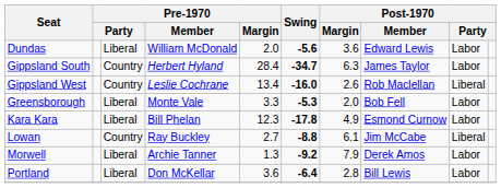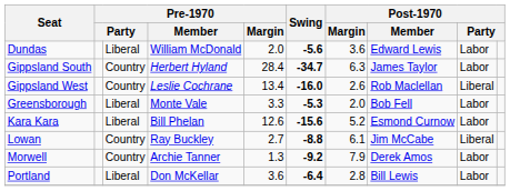 <table class="wikitable">
 <tr>
 <th rowspan="2">Seat</th>
 <th colspan="4">Pre-1970</th>
 <th rowspan="2">Swing</th>
 <th colspan="4">Post-1970</th>
 </tr>
 <tr>
 <th colspan="2">Party</th>
 <th>Member</th>
 <th>Margin</th>
 <th>Margin</th>
 <th>Member</th>
 <th colspan="2">Party</th>
 </tr>
 <tr>
 <td><a href='#'>Dundas</a></td>
 <td> </td>
 <td>Liberal</td>
 <td><a href='#'>William McDonald</a></td>
 <td style="text-align:right;">2.0</td>
 <td style="text-align:right;"><strong>-5.6</strong></td>
 <td style="text-align:right;">3.6</td>
 <td><a href='#'>Edward Lewis</a></td>
 <td>Labor</td>
 <td> </td>
 </tr>
 <tr>
 <td><a href='#'>Gippsland South</a></td>
 <td> </td>
 <td>Country</td>
 <td><em><a href='#'>Herbert Hyland</a></em></td>
 <td style="text-align:right;">28.4</td>
 <td style="text-align:right;"><strong>-34.7</strong></td>
 <td style="text-align:right;">6.3</td>
 <td><a href='#'>James Taylor</a></td>
 <td>Labor</td>
 <td> </td>
 </tr>
 <tr>
 <td><a href='#'>Gippsland West</a></td>
 <td> </td>
 <td>Country</td>
 <td><em><a href='#'>Leslie Cochrane</a></em></td>
 <td style="text-align:right;">13.4</td>
 <td style="text-align:right;"><strong>-16.0</strong></td>
 <td style="text-align:right;">2.6</td>
 <td><a href='#'>Rob Maclellan</a></td>
 <td>Liberal</td>
 <td> </td>
 </tr>
 <tr>
 <td><a href='#'>Greensborough</a></td>
 <td> </td>
 <td>Liberal</td>
 <td><a href='#'>Monte Vale</a></td>
 <td style="text-align:right;">3.3</td>
 <td style="text-align:right;"><strong>-5.3</strong></td>
 <td style="text-align:right;">2.0</td>
 <td><a href='#'>Bob Fell</a></td>
 <td>Labor</td>
 <td> </td>
 </tr>
 <tr>
 <td><a href='#'>Kara Kara</a></td>
 <td> </td>
 <td>Liberal</td>
 <td><a href='#'>Bill Phelan</a></td>
-<td style="text-align:right;">12.3</td>
-<td style="text-align:right;"><strong>-17.8</strong></td>
-<td style="text-align:right;">4.9</td>
+<td style="text-align:right;">12.6</td>
+<td style="text-align:right;"><strong>-15.6</strong></td>
+<td style="text-align:right;">5.2</td>
 <td><a href='#'>Esmond Curnow</a></td>
 <td>Labor</td>
 <td> </td>
 </tr>
 <tr>
 <td><a href='#'>Lowan</a></td>
 <td> </td>
 <td>Country</td>
 <td><a href='#'>Ray Buckley</a></td>
 <td style="text-align:right;">2.7</td>
 <td style="text-align:right;"><strong>-8.8</strong></td>
 <td style="text-align:right;">6.1</td>
 <td><a href='#'>Jim McCabe</a></td>
 <td>Liberal</td>
 <td> </td>
 </tr>
 <tr>
 <td><a href='#'>Morwell</a></td>
 <td> </td>
-<td>Liberal</td>
+<td>Country</td>
 <td><a href='#'>Archie Tanner</a></td>
 <td style="text-align:right;">1.3</td>
 <td style="text-align:right;"><strong>-9.2</strong></td>
 <td style="text-align:right;">7.9</td>
 <td><a href='#'>Derek Amos</a></td>
 <td>Labor</td>
 <td> </td>
 </tr>
 <tr>
 <td><a href='#'>Portland</a></td>
 <td> </td>
 <td>Liberal</td>
 <td><a href='#'>Don McKellar</a></td>
 <td style="text-align:right;">3.6</td>
 <td style="text-align:right;"><strong>-6.4</strong></td>
 <td style="text-align:right;">2.8</td>
 <td><a href='#'>Bill Lewis</a></td>
 <td>Labor</td>
 <td> </td>
 </tr>
 <tr>
 </tr>
 </table>
